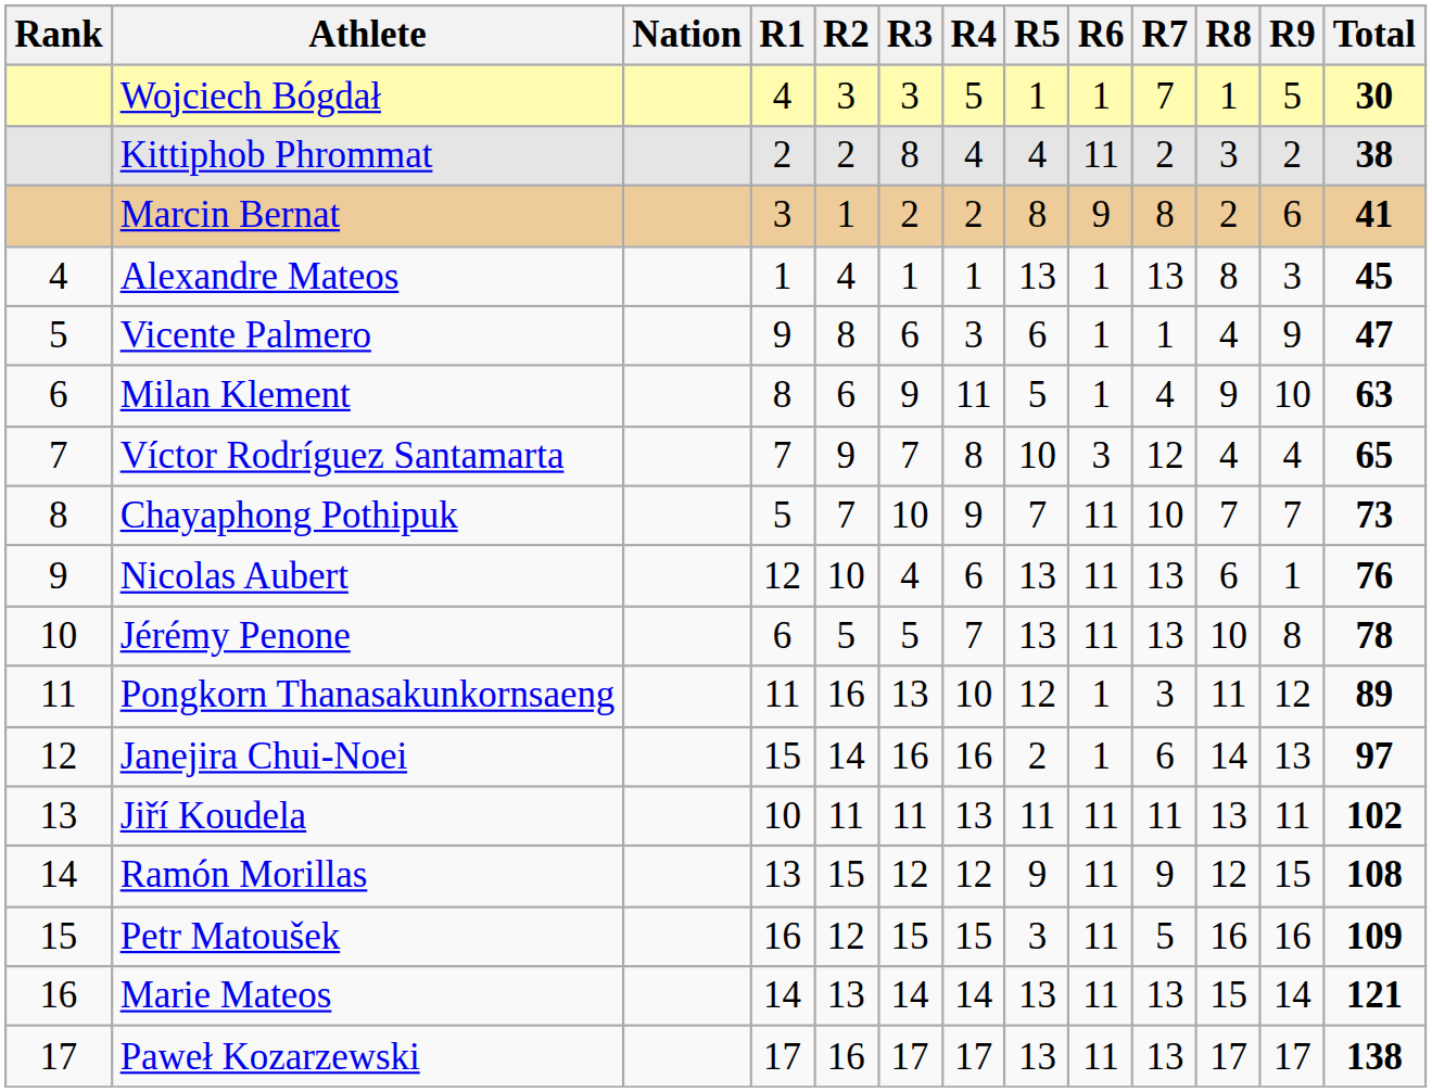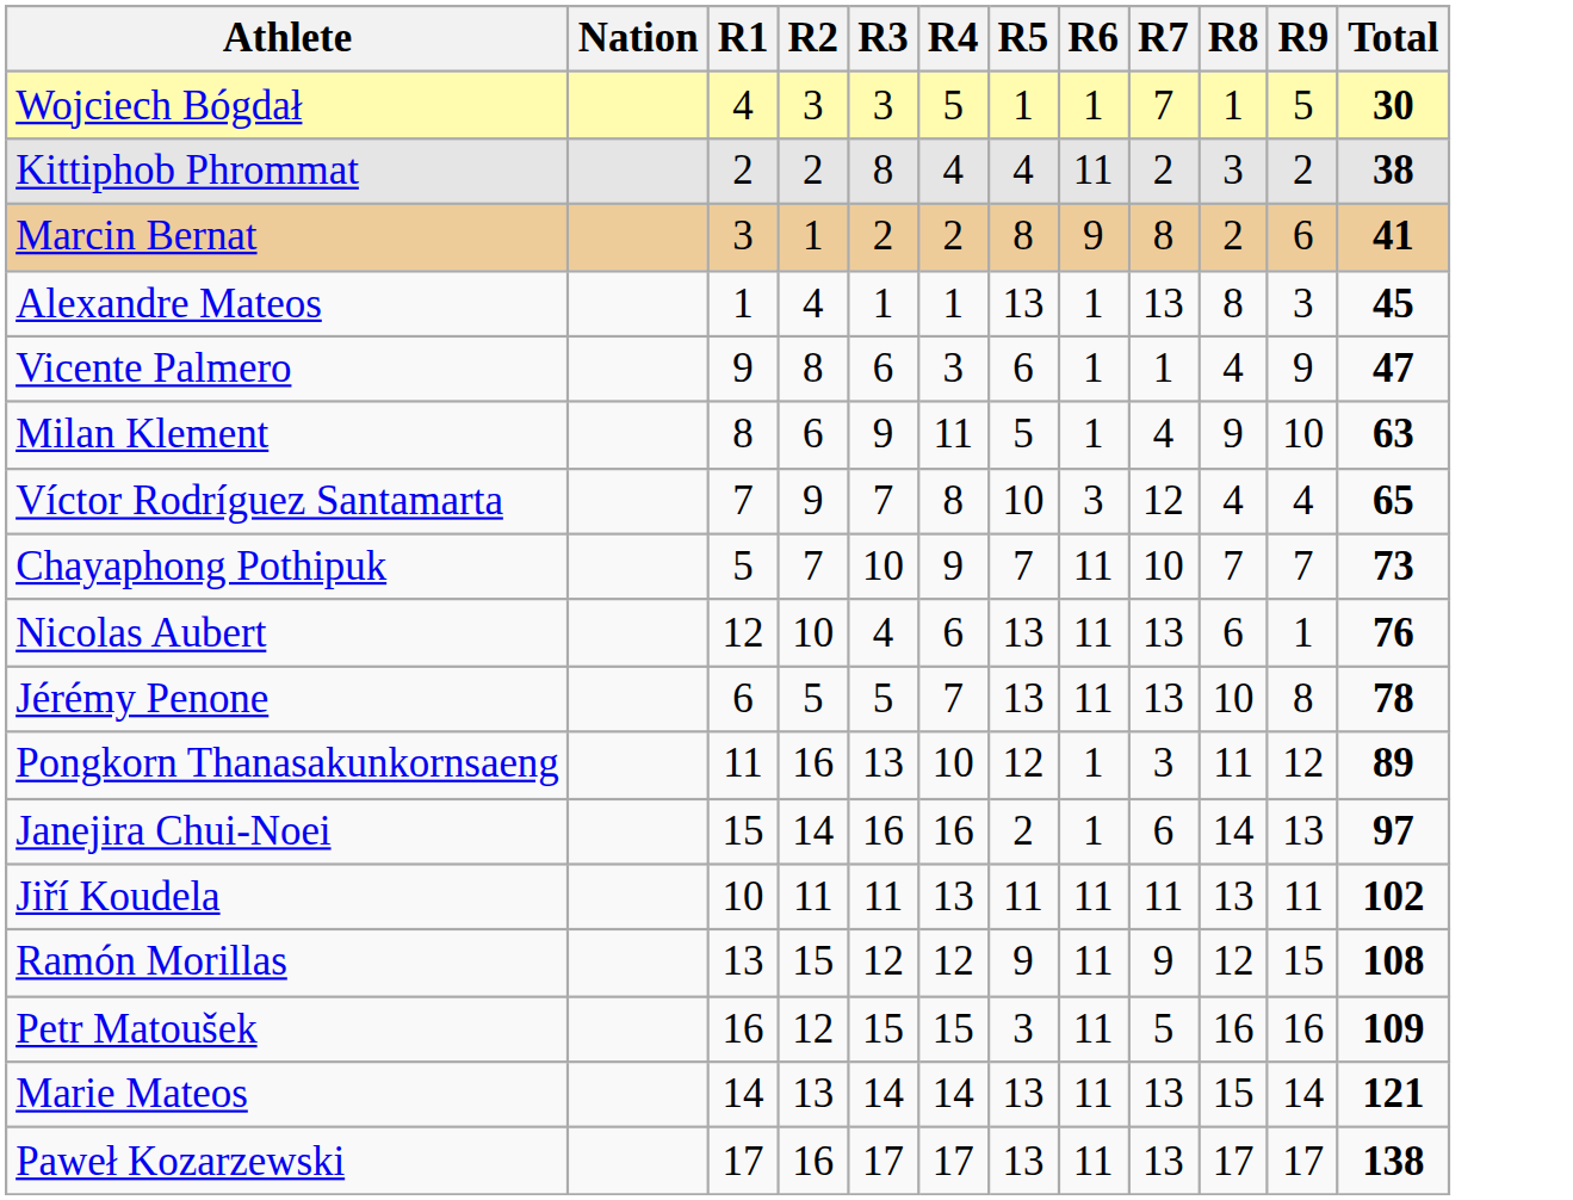 <table class="wikitable sortable" border="1" style="text-align:center">
 <tr>
-<th>Rank</th>
 <th>Athlete</th>
 <th>Nation</th>
 <th>R1</th>
 <th>R2</th>
 <th>R3</th>
 <th>R4</th>
 <th>R5</th>
 <th>R6</th>
 <th>R7</th>
 <th>R8</th>
 <th>R9</th>
 <th>Total</th>
 </tr>
 <tr style="background:#fffcaf;">
-<td></td>
 <td align=left><a href='#'>Wojciech Bógdał</a></td>
 <td align=left></td>
 <td>4</td>
 <td>3</td>
 <td>3</td>
 <td>5</td>
 <td>1</td>
 <td>1</td>
 <td>7</td>
 <td>1</td>
 <td>5</td>
 <td><strong>30</strong></td>
 </tr>
 <tr style="background:#e5e5e5;">
-<td></td>
 <td align=left><a href='#'>Kittiphob Phrommat</a></td>
 <td align=left></td>
 <td>2</td>
 <td>2</td>
 <td>8</td>
 <td>4</td>
 <td>4</td>
 <td>11</td>
 <td>2</td>
 <td>3</td>
 <td>2</td>
 <td><strong>38</strong></td>
 </tr>
 <tr style="background:#ec9;">
-<td></td>
 <td align=left><a href='#'>Marcin Bernat</a></td>
 <td align=left></td>
 <td>3</td>
 <td>1</td>
 <td>2</td>
 <td>2</td>
 <td>8</td>
 <td>9</td>
 <td>8</td>
 <td>2</td>
 <td>6</td>
 <td><strong>41</strong></td>
 </tr>
 <tr>
-<td>4</td>
 <td align=left><a href='#'>Alexandre Mateos</a></td>
 <td align=left></td>
 <td>1</td>
 <td>4</td>
 <td>1</td>
 <td>1</td>
 <td>13</td>
 <td>1</td>
 <td>13</td>
 <td>8</td>
 <td>3</td>
 <td><strong>45</strong></td>
 </tr>
 <tr>
-<td>5</td>
 <td align=left><a href='#'>Vicente Palmero</a></td>
 <td align=left></td>
 <td>9</td>
 <td>8</td>
 <td>6</td>
 <td>3</td>
 <td>6</td>
 <td>1</td>
 <td>1</td>
 <td>4</td>
 <td>9</td>
 <td><strong>47</strong></td>
 </tr>
 <tr>
-<td>6</td>
 <td align=left><a href='#'>Milan Klement</a></td>
 <td align=left></td>
 <td>8</td>
 <td>6</td>
 <td>9</td>
 <td>11</td>
 <td>5</td>
 <td>1</td>
 <td>4</td>
 <td>9</td>
 <td>10</td>
 <td><strong>63</strong></td>
 </tr>
 <tr>
-<td>7</td>
 <td align=left><a href='#'>Víctor Rodríguez Santamarta</a></td>
 <td align=left></td>
 <td>7</td>
 <td>9</td>
 <td>7</td>
 <td>8</td>
 <td>10</td>
 <td>3</td>
 <td>12</td>
 <td>4</td>
 <td>4</td>
 <td><strong>65</strong></td>
 </tr>
 <tr>
-<td>8</td>
 <td align=left><a href='#'>Chayaphong Pothipuk</a></td>
 <td align=left></td>
 <td>5</td>
 <td>7</td>
 <td>10</td>
 <td>9</td>
 <td>7</td>
 <td>11</td>
 <td>10</td>
 <td>7</td>
 <td>7</td>
 <td><strong>73</strong></td>
 </tr>
 <tr>
-<td>9</td>
 <td align=left><a href='#'>Nicolas Aubert</a></td>
 <td align=left></td>
 <td>12</td>
 <td>10</td>
 <td>4</td>
 <td>6</td>
 <td>13</td>
 <td>11</td>
 <td>13</td>
 <td>6</td>
 <td>1</td>
 <td><strong>76</strong></td>
 </tr>
 <tr>
-<td>10</td>
 <td align=left><a href='#'>Jérémy Penone</a></td>
 <td align=left></td>
 <td>6</td>
 <td>5</td>
 <td>5</td>
 <td>7</td>
 <td>13</td>
 <td>11</td>
 <td>13</td>
 <td>10</td>
 <td>8</td>
 <td><strong>78</strong></td>
 </tr>
 <tr>
-<td>11</td>
 <td align=left><a href='#'>Pongkorn Thanasakunkornsaeng</a></td>
 <td align=left></td>
 <td>11</td>
 <td>16</td>
 <td>13</td>
 <td>10</td>
 <td>12</td>
 <td>1</td>
 <td>3</td>
 <td>11</td>
 <td>12</td>
 <td><strong>89</strong></td>
 </tr>
 <tr>
-<td>12</td>
 <td align=left><a href='#'>Janejira Chui-Noei</a></td>
 <td align=left></td>
 <td>15</td>
 <td>14</td>
 <td>16</td>
 <td>16</td>
 <td>2</td>
 <td>1</td>
 <td>6</td>
 <td>14</td>
 <td>13</td>
 <td><strong>97</strong></td>
 </tr>
 <tr>
-<td>13</td>
 <td align=left><a href='#'>Jiří Koudela</a></td>
 <td align=left></td>
 <td>10</td>
 <td>11</td>
 <td>11</td>
 <td>13</td>
 <td>11</td>
 <td>11</td>
 <td>11</td>
 <td>13</td>
 <td>11</td>
 <td><strong>102</strong></td>
 </tr>
 <tr>
-<td>14</td>
 <td align=left><a href='#'>Ramón Morillas</a></td>
 <td align=left></td>
 <td>13</td>
 <td>15</td>
 <td>12</td>
 <td>12</td>
 <td>9</td>
 <td>11</td>
 <td>9</td>
 <td>12</td>
 <td>15</td>
 <td><strong>108</strong></td>
 </tr>
 <tr>
-<td>15</td>
 <td align=left><a href='#'>Petr Matoušek</a></td>
 <td align=left></td>
 <td>16</td>
 <td>12</td>
 <td>15</td>
 <td>15</td>
 <td>3</td>
 <td>11</td>
 <td>5</td>
 <td>16</td>
 <td>16</td>
 <td><strong>109</strong></td>
 </tr>
 <tr>
-<td>16</td>
 <td align=left><a href='#'>Marie Mateos</a></td>
 <td align=left></td>
 <td>14</td>
 <td>13</td>
 <td>14</td>
 <td>14</td>
 <td>13</td>
 <td>11</td>
 <td>13</td>
 <td>15</td>
 <td>14</td>
 <td><strong>121</strong></td>
 </tr>
 <tr>
-<td>17</td>
 <td align=left><a href='#'>Paweł Kozarzewski</a></td>
 <td align=left></td>
 <td>17</td>
 <td>16</td>
 <td>17</td>
 <td>17</td>
 <td>13</td>
 <td>11</td>
 <td>13</td>
 <td>17</td>
 <td>17</td>
 <td><strong>138</strong></td>
 </tr>
 </table>
